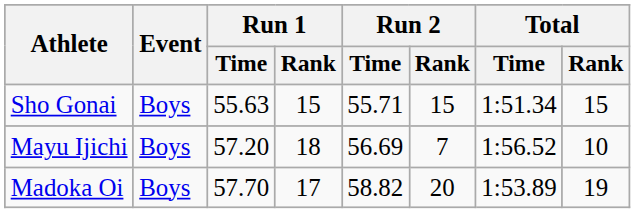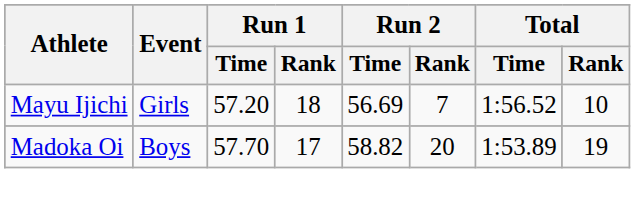 <table class="wikitable" style="font-size:90%">
 <tr>
 <th rowspan="2">Athlete</th>
 <th rowspan="2">Event</th>
 <th colspan="2">Run 1</th>
 <th colspan="2">Run 2</th>
 <th colspan="2">Total</th>
 </tr>
 <tr style="font-size:95%">
 <th>Time</th>
 <th>Rank</th>
 <th>Time</th>
 <th>Rank</th>
 <th>Time</th>
 <th>Rank</th>
 </tr>
 <tr align=center>
-<td align=left><a href='#'>Sho Gonai</a></td>
-<td align=left><a href='#'>Boys</a></td>
-<td>55.63</td>
-<td>15</td>
-<td>55.71</td>
-<td>15</td>
-<td>1:51.34</td>
-<td>15</td>
-</tr>
-<tr align=center>
 <td align=left><a href='#'>Mayu Ijichi</a></td>
-<td align=left><a href='#'>Boys</a></td>
+<td align=left><a href='#'>Girls</a></td>
 <td>57.20</td>
 <td>18</td>
 <td>56.69</td>
 <td>7</td>
 <td>1:56.52</td>
 <td>10</td>
 </tr>
 <tr align=center>
 <td align=left><a href='#'>Madoka Oi</a></td>
 <td align=left><a href='#'>Boys</a></td>
 <td>57.70</td>
 <td>17</td>
 <td>58.82</td>
 <td>20</td>
 <td>1:53.89</td>
 <td>19</td>
 </tr>
 </table>
